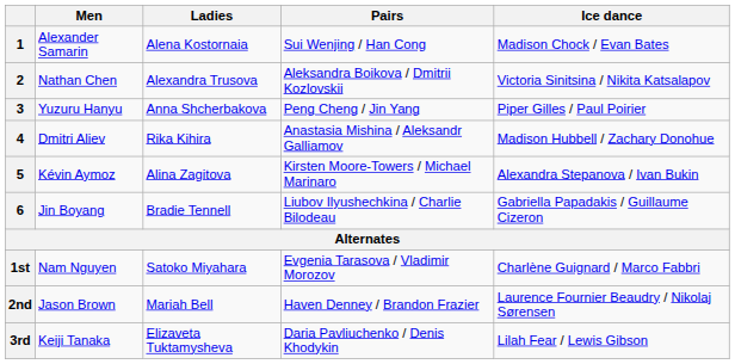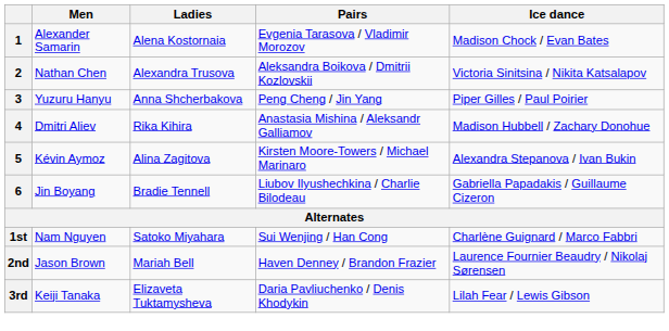 <table class="wikitable">
 <tr>
 <th></th>
 <th>Men</th>
 <th>Ladies</th>
 <th>Pairs</th>
 <th>Ice dance</th>
 </tr>
 <tr>
 <th>1</th>
 <td> <a href='#'>Alexander Samarin</a></td>
 <td> <a href='#'>Alena Kostornaia</a></td>
-<td> <a href='#'>Sui Wenjing</a> / <a href='#'>Han Cong</a></td>
+<td> <a href='#'>Evgenia Tarasova</a> / <a href='#'>Vladimir Morozov</a></td>
 <td> <a href='#'>Madison Chock</a> / <a href='#'>Evan Bates</a></td>
 </tr>
 <tr>
 <th>2</th>
 <td> <a href='#'>Nathan Chen</a></td>
 <td> <a href='#'>Alexandra Trusova</a></td>
 <td> <a href='#'>Aleksandra Boikova</a> / <a href='#'>Dmitrii Kozlovskii</a></td>
 <td> <a href='#'>Victoria Sinitsina</a> / <a href='#'>Nikita Katsalapov</a></td>
 </tr>
 <tr>
 <th>3</th>
 <td> <a href='#'>Yuzuru Hanyu</a></td>
 <td> <a href='#'>Anna Shcherbakova</a></td>
 <td> <a href='#'>Peng Cheng</a> / <a href='#'>Jin Yang</a></td>
 <td> <a href='#'>Piper Gilles</a> / <a href='#'>Paul Poirier</a></td>
 </tr>
 <tr>
 <th>4</th>
 <td> <a href='#'>Dmitri Aliev</a></td>
 <td> <a href='#'>Rika Kihira</a></td>
 <td> <a href='#'>Anastasia Mishina</a> / <a href='#'>Aleksandr Galliamov</a></td>
 <td> <a href='#'>Madison Hubbell</a> / <a href='#'>Zachary Donohue</a></td>
 </tr>
 <tr>
 <th>5</th>
 <td> <a href='#'>Kévin Aymoz</a></td>
 <td> <a href='#'>Alina Zagitova</a></td>
 <td> <a href='#'>Kirsten Moore-Towers</a> / <a href='#'>Michael Marinaro</a></td>
 <td> <a href='#'>Alexandra Stepanova</a> / <a href='#'>Ivan Bukin</a></td>
 </tr>
 <tr>
 <th>6</th>
 <td> <a href='#'>Jin Boyang</a></td>
 <td> <a href='#'>Bradie Tennell</a></td>
 <td> <a href='#'>Liubov Ilyushechkina</a> / <a href='#'>Charlie Bilodeau</a></td>
 <td> <a href='#'>Gabriella Papadakis</a> / <a href='#'>Guillaume Cizeron</a></td>
 </tr>
 <tr>
 <th colspan=5 align=center>Alternates</th>
 </tr>
 <tr>
 <th>1st</th>
 <td> <a href='#'>Nam Nguyen</a></td>
 <td> <a href='#'>Satoko Miyahara</a></td>
-<td> <a href='#'>Evgenia Tarasova</a> / <a href='#'>Vladimir Morozov</a></td>
+<td> <a href='#'>Sui Wenjing</a> / <a href='#'>Han Cong</a></td>
 <td> <a href='#'>Charlène Guignard</a> / <a href='#'>Marco Fabbri</a></td>
 </tr>
 <tr>
 <th>2nd</th>
 <td> <a href='#'>Jason Brown</a></td>
 <td> <a href='#'>Mariah Bell</a></td>
 <td> <a href='#'>Haven Denney</a> / <a href='#'>Brandon Frazier</a></td>
 <td> <a href='#'>Laurence Fournier Beaudry</a> / <a href='#'>Nikolaj Sørensen</a></td>
 </tr>
 <tr>
 <th>3rd</th>
 <td> <a href='#'>Keiji Tanaka</a></td>
 <td> <a href='#'>Elizaveta Tuktamysheva</a></td>
 <td> <a href='#'>Daria Pavliuchenko</a> / <a href='#'>Denis Khodykin</a></td>
 <td> <a href='#'>Lilah Fear</a> / <a href='#'>Lewis Gibson</a></td>
 </tr>
 </table>
